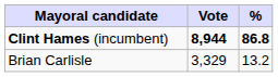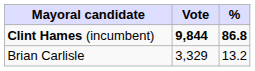 <table class="wikitable">
 <tr>
 <th style="background:#ddf;" width="200px">Mayoral candidate</th>
 <th style="background:#ddf;" width="50px">Vote</th>
 <th style="background:#ddf;" width="30px">%</th>
 </tr>
 <tr>
 <td><strong>Clint Hames</strong> (incumbent)</td>
-<td><strong>8,944</strong></td>
+<td><strong>9,844</strong></td>
 <td><strong>86.8</strong></td>
 </tr>
 <tr>
 <td>Brian Carlisle</td>
 <td>3,329</td>
 <td>13.2</td>
 </tr>
 </table>
